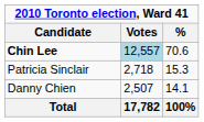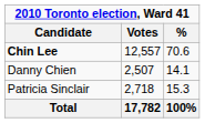 <table class="wikitable">
 <tr>
 <td Colspan="3" align="center"><strong><a href='#'>2010 Toronto election</a>, Ward 41</strong></td>
 </tr>
 <tr>
 <th bgcolor="#DDDDFF" width="150px">Candidate</th>
 <th bgcolor="#DDDDFF">Votes</th>
 <th bgcolor="#DDDDFF">%</th>
 </tr>
 <tr>
 <td><strong>Chin Lee</strong></td>
-<td style="background: lightblue;">12,557</td>
+<td>12,557</td>
 <td>70.6</td>
+</tr>
+<tr>
+<td>Danny Chien</td>
+<td>2,507</td>
+<td>14.1</td>
 </tr>
 <tr>
 <td>Patricia Sinclair</td>
 <td>2,718</td>
 <td>15.3</td>
 </tr>
 <tr>
-<td>Danny Chien</td>
-<td>2,507</td>
-<td>14.1</td>
-</tr>
-<tr>
 <th>Total</th>
 <th>17,782</th>
 <th>100%</th>
 </tr>
 </table>
